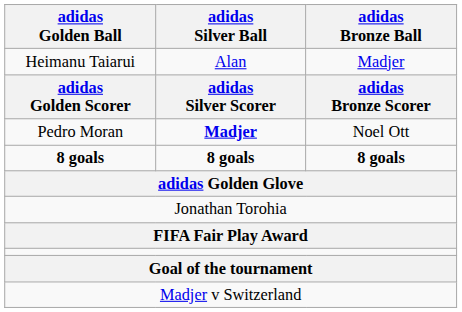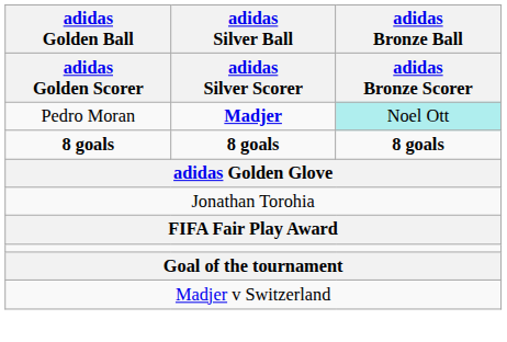 <table class="wikitable" style="margin:auto;">
 <tr>
 <th width=140><a href='#'>adidas</a><br>Golden Ball</th>
 <th width=140><a href='#'>adidas</a><br>Silver Ball</th>
 <th width=140><a href='#'>adidas</a><br>Bronze Ball</th>
-</tr>
-<tr>
-<td style="text-align:center;"> Heimanu Taiarui</td>
-<td style="text-align:center;"> <a href='#'>Alan</a></td>
-<td style="text-align:center;"> <a href='#'>Madjer</a></td>
 </tr>
 <tr>
 <th><a href='#'>adidas</a><br>Golden Scorer</th>
 <th><a href='#'>adidas</a><br>Silver Scorer</th>
 <th><a href='#'>adidas</a><br>Bronze Scorer</th>
 </tr>
 <tr>
 <td style="text-align:center;"> Pedro Moran</td>
 <td style="text-align:center;"><strong> <a href='#'>Madjer</a></strong></td>
-<td style="text-align:center;"> Noel Ott</td>
+<td style="background: paleturquoise; text-align:center;"> Noel Ott</td>
 </tr>
 <tr>
 <td style="text-align:center;"><strong>8 goals</strong></td>
 <td style="text-align:center;"><strong>8 goals</strong></td>
 <td style="text-align:center;"><strong>8 goals</strong></td>
 </tr>
 <tr>
 <th colspan="3"><a href='#'>adidas</a> Golden Glove</th>
 </tr>
 <tr>
 <td style="text-align:center;" colspan="3"> Jonathan Torohia</td>
 </tr>
 <tr>
 <th colspan="3">FIFA Fair Play Award</th>
 </tr>
 <tr>
 <td style="text-align:center;" colspan="3"></td>
 </tr>
 <tr>
 <th colspan="3">Goal of the tournament</th>
 </tr>
 <tr>
 <td style="text-align:center;" colspan="3"> <a href='#'>Madjer</a> v Switzerland</td>
 </tr>
 </table>
